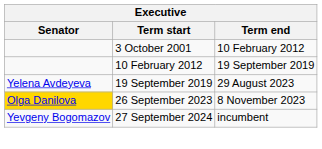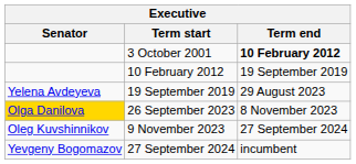 <table class="wikitable sortable">
 <tr>
 <th colspan=3>Executive</th>
 </tr>
 <tr>
 <th>Senator</th>
 <th>Term start</th>
 <th>Term end</th>
 </tr>
 <tr>
 <td></td>
 <td>3 October 2001</td>
-<td>10 February 2012</td>
+<td><strong>10 February 2012</strong></td>
 </tr>
 <tr>
 <td></td>
 <td>10 February 2012</td>
 <td>19 September 2019</td>
 </tr>
 <tr>
 <td><a href='#'>Yelena Avdeyeva</a></td>
 <td>19 September 2019</td>
 <td>29 August 2023</td>
 </tr>
 <tr>
 <td style="background: gold;"><a href='#'>Olga Danilova</a></td>
 <td>26 September 2023</td>
 <td>8 November 2023</td>
 </tr>
 <tr>
+<td><a href='#'>Oleg Kuvshinnikov</a></td>
+<td>9 November 2023</td>
+<td>27 September 2024</td>
+</tr>
+<tr>
 <td><a href='#'>Yevgeny Bogomazov</a></td>
 <td>27 September 2024</td>
 <td>incumbent</td>
 </tr>
 </table>
